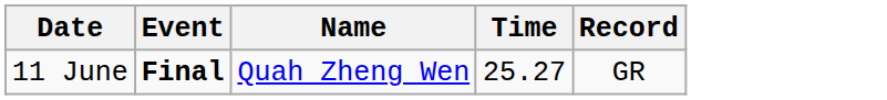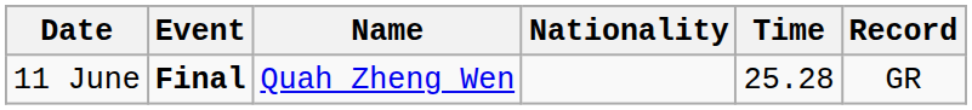 <table class="wikitable" style="text-align:center;">
 <tr>
 <th>Date</th>
 <th>Event</th>
 <th>Name</th>
+<th>Nationality</th>
 <th>Time</th>
 <th>Record</th>
 </tr>
 <tr>
 <td>11 June</td>
 <td><strong>Final</strong></td>
 <td align=left><a href='#'>Quah Zheng Wen</a></td>
-<td>25.27</td>
+<td align=left></td>
+<td>25.28</td>
 <td align=center>GR</td>
 </tr>
 </table>
